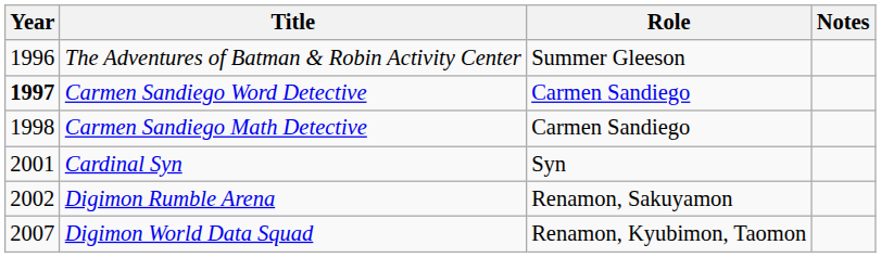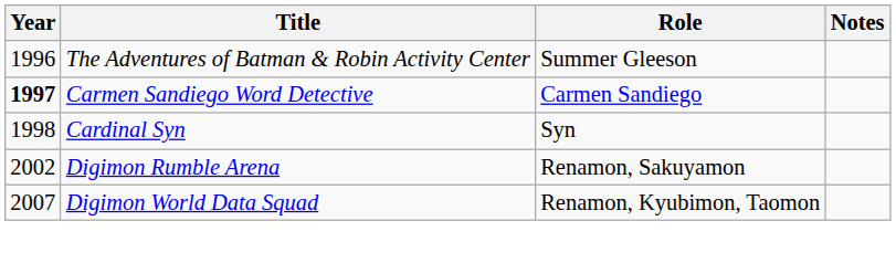 <table class="wikitable sortable">
 <tr>
 <th>Year</th>
 <th>Title</th>
 <th>Role</th>
 <th>Notes</th>
 </tr>
 <tr>
 <td>1996</td>
 <td><em>The Adventures of Batman & Robin Activity Center</em></td>
 <td>Summer Gleeson</td>
 <td></td>
 </tr>
 <tr>
 <td><strong>1997</strong></td>
 <td><em><a href='#'>Carmen Sandiego Word Detective</a></em></td>
 <td><a href='#'>Carmen Sandiego</a></td>
 <td></td>
 </tr>
 <tr>
 <td>1998</td>
-<td><em><a href='#'>Carmen Sandiego Math Detective</a></em></td>
-<td>Carmen Sandiego</td>
-<td></td>
-</tr>
-<tr>
-<td>2001</td>
 <td><em><a href='#'>Cardinal Syn</a></em></td>
 <td>Syn</td>
 <td></td>
 </tr>
 <tr>
 <td>2002</td>
 <td><em><a href='#'>Digimon Rumble Arena</a></em></td>
 <td>Renamon, Sakuyamon</td>
 <td></td>
 </tr>
 <tr>
 <td>2007</td>
 <td><em><a href='#'>Digimon World Data Squad</a></em></td>
 <td>Renamon, Kyubimon, Taomon</td>
 <td></td>
 </tr>
 </table>
